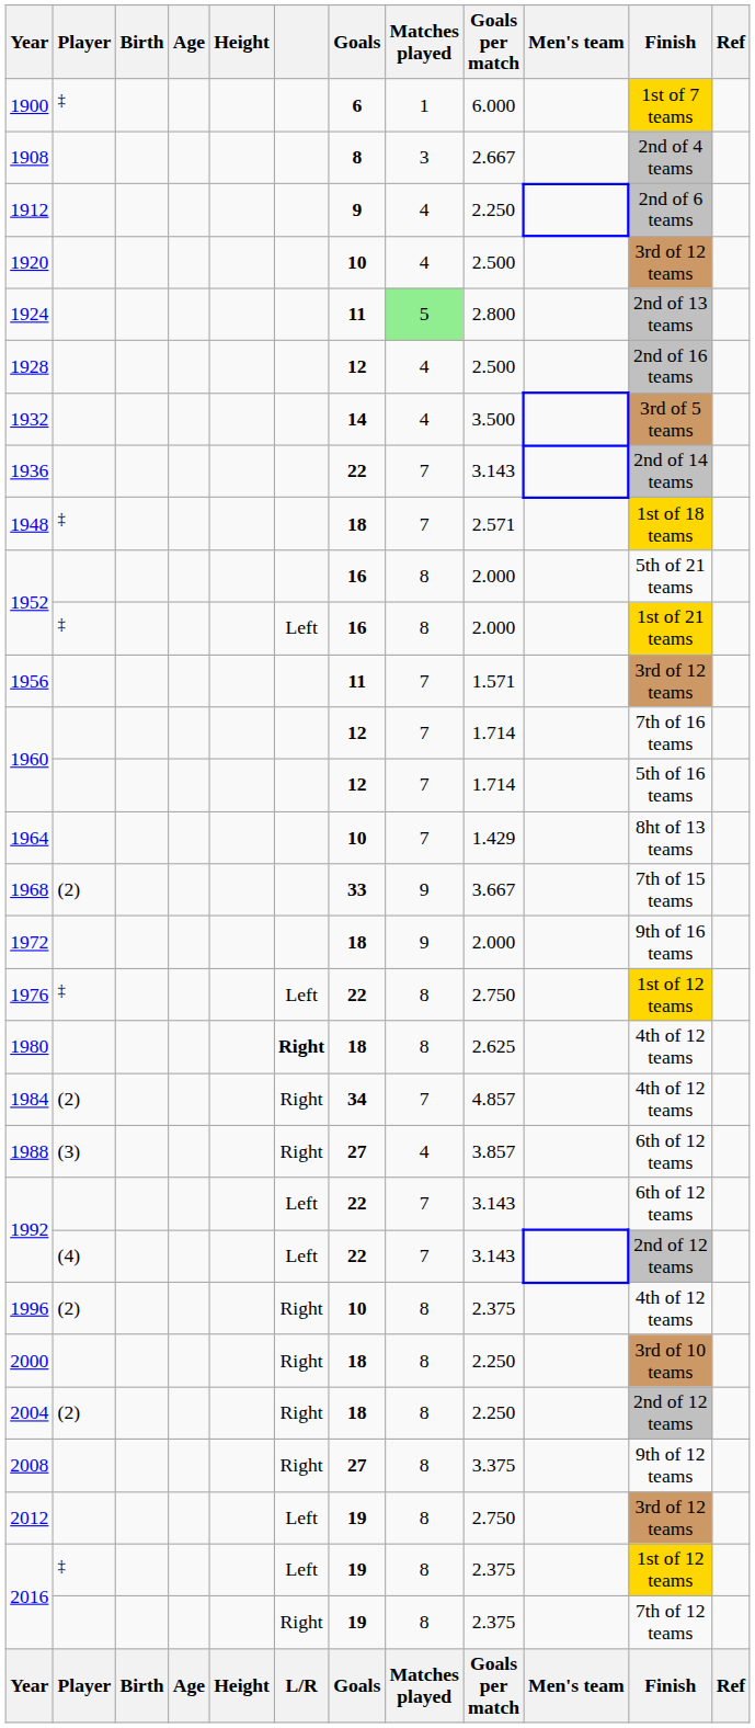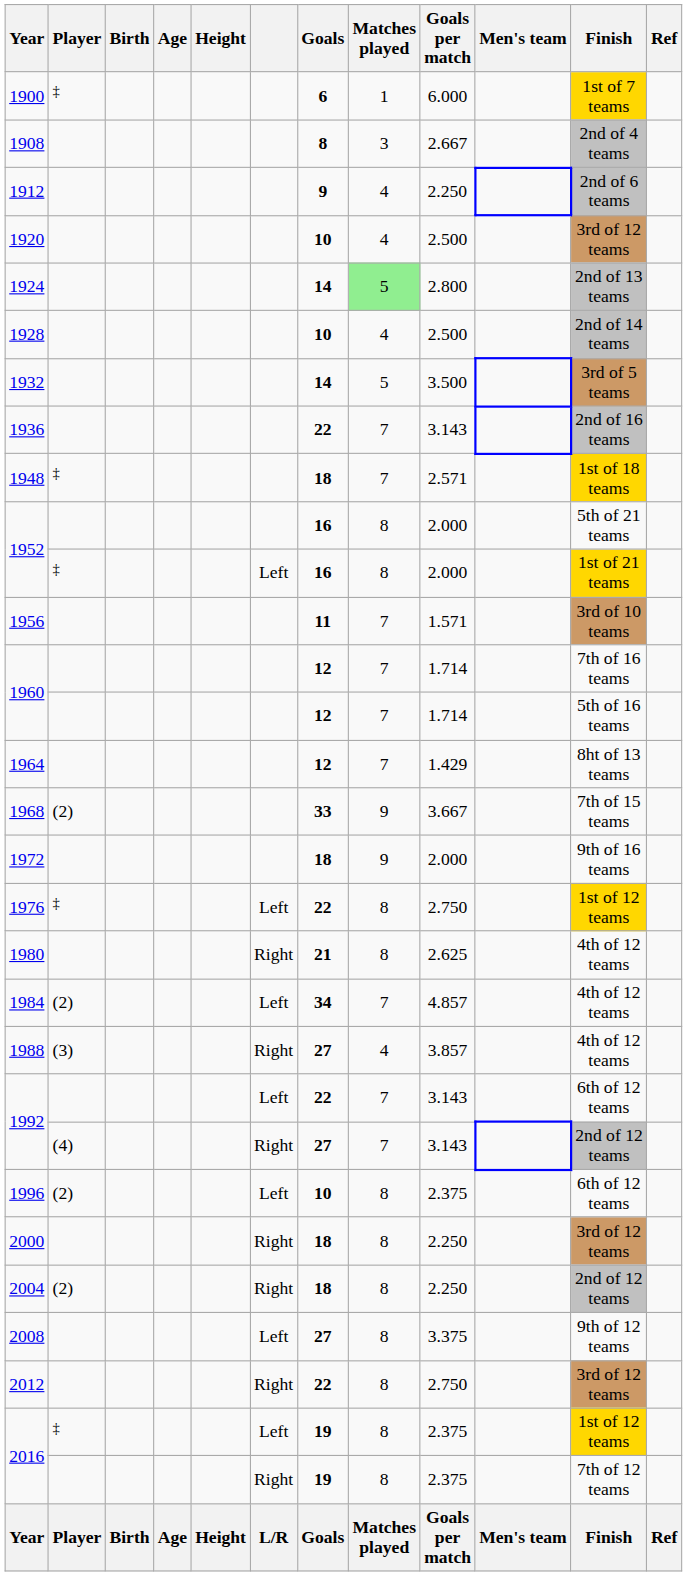 <table class="wikitable sortable sticky-header" style="text-align: center; font-size: 100%; margin-left: 1em;">
 <tr>
 <th scope="col">Year</th>
 <th scope="col">Player</th>
 <th scope="col">Birth</th>
 <th scope="col">Age</th>
 <th scope="col">Height</th>
 <th scope="col"></th>
 <th scope="col">Goals</th>
 <th scope="col">Matches<br>played</th>
 <th scope="col">Goals<br>per<br>match</th>
 <th scope="col">Men's team</th>
 <th scope="col">Finish</th>
 <th scope="col" class="unsortable">Ref</th>
 </tr>
 <tr>
 <td><a href='#'>1900</a></td>
 <td style="text-align: left;"><sup>‡</sup></td>
 <td></td>
 <td></td>
 <td></td>
 <td></td>
 <td><strong>6</strong></td>
 <td>1</td>
 <td>6.000</td>
 <td style="text-align: left;"></td>
 <td style="background-color: gold;">1st of 7<br>teams</td>
 <td></td>
 </tr>
 <tr>
 <td><a href='#'>1908</a></td>
 <td style="text-align: left;"></td>
 <td></td>
 <td></td>
 <td></td>
 <td></td>
 <td><strong>8</strong></td>
 <td>3</td>
 <td>2.667</td>
 <td style="text-align: left;"></td>
 <td style="background-color: silver;">2nd of 4<br>teams</td>
 <td></td>
 </tr>
 <tr>
 <td><a href='#'>1912</a></td>
 <td style="text-align: left;"></td>
 <td></td>
 <td></td>
 <td></td>
 <td></td>
 <td><strong>9</strong></td>
 <td>4</td>
 <td>2.250</td>
 <td style="border: 2px solid blue; text-align: left;"></td>
 <td style="background-color: silver;">2nd of 6<br>teams</td>
 <td></td>
 </tr>
 <tr>
 <td><a href='#'>1920</a></td>
 <td style="text-align: left;"></td>
 <td></td>
 <td></td>
 <td></td>
 <td></td>
 <td><strong>10</strong></td>
 <td>4</td>
 <td>2.500</td>
 <td style="text-align: left;"></td>
 <td style="background-color: #cc9966;">3rd of 12<br>teams</td>
 <td></td>
 </tr>
 <tr>
 <td><a href='#'>1924</a></td>
 <td style="text-align: left;"></td>
 <td></td>
 <td></td>
 <td></td>
 <td></td>
-<td><strong>11</strong></td>
+<td><strong>14</strong></td>
 <td style="background: lightgreen;">5</td>
 <td>2.800</td>
 <td style="text-align: left;"></td>
 <td style="background-color: silver;">2nd of 13<br>teams</td>
 <td></td>
 </tr>
 <tr>
 <td><a href='#'>1928</a></td>
 <td style="text-align: left;"></td>
 <td></td>
 <td></td>
 <td></td>
 <td></td>
-<td><strong>12</strong></td>
+<td><strong>10</strong></td>
 <td>4</td>
 <td>2.500</td>
 <td style="text-align: left;"></td>
-<td style="background-color: silver;">2nd of 16<br>teams</td>
+<td style="background-color: silver;">2nd of 14<br>teams</td>
 <td></td>
 </tr>
 <tr>
 <td><a href='#'>1932</a></td>
 <td style="text-align: left;"></td>
 <td></td>
 <td></td>
 <td></td>
 <td></td>
 <td><strong>14</strong></td>
-<td>4</td>
+<td>5</td>
 <td>3.500</td>
 <td style="border: 2px solid blue; text-align: left;"></td>
 <td style="background-color: #cc9966;">3rd of 5<br>teams</td>
 <td></td>
 </tr>
 <tr>
 <td><a href='#'>1936</a></td>
 <td style="text-align: left;"></td>
 <td></td>
 <td></td>
 <td></td>
 <td></td>
 <td><strong>22</strong></td>
 <td>7</td>
 <td>3.143</td>
 <td style="border: 2px solid blue; text-align: left;"></td>
-<td style="background-color: silver;">2nd of 14<br>teams</td>
+<td style="background-color: silver;">2nd of 16<br>teams</td>
 <td></td>
 </tr>
 <tr>
 <td><a href='#'>1948</a></td>
 <td style="text-align: left;"><strong></strong><sup>‡</sup></td>
 <td></td>
 <td></td>
 <td></td>
 <td></td>
 <td><strong>18</strong></td>
 <td>7</td>
 <td>2.571</td>
 <td style="text-align: left;"></td>
 <td style="background-color: gold;">1st of 18<br>teams</td>
 <td></td>
 </tr>
 <tr>
 <td rowspan="2"><a href='#'>1952</a></td>
 <td style="text-align: left;"></td>
 <td></td>
 <td></td>
 <td></td>
 <td></td>
 <td><strong>16</strong></td>
 <td>8</td>
 <td>2.000</td>
 <td style="text-align: left;"></td>
 <td>5th of 21<br>teams</td>
 <td></td>
 </tr>
 <tr>
 <td style="text-align: left;"><sup>‡</sup></td>
 <td></td>
 <td></td>
 <td></td>
 <td>Left</td>
 <td><strong>16</strong></td>
 <td>8</td>
 <td>2.000</td>
 <td style="text-align: left;"></td>
 <td style="background-color: gold;">1st of 21<br>teams</td>
 <td></td>
 </tr>
 <tr>
 <td><a href='#'>1956</a></td>
 <td style="text-align: left;"></td>
 <td></td>
 <td></td>
 <td></td>
 <td></td>
 <td><strong>11</strong></td>
 <td>7</td>
 <td>1.571</td>
 <td style="text-align: left;"></td>
-<td style="background-color: #cc9966;">3rd of 12<br>teams</td>
+<td style="background-color: #cc9966;">3rd of 10<br>teams</td>
 <td></td>
 </tr>
 <tr>
 <td rowspan="2"><a href='#'>1960</a></td>
 <td style="text-align: left;"></td>
 <td></td>
 <td></td>
 <td></td>
 <td></td>
 <td><strong>12</strong></td>
 <td>7</td>
 <td>1.714</td>
 <td style="text-align: left;"></td>
 <td>7th of 16<br>teams</td>
 <td></td>
 </tr>
 <tr>
 <td style="text-align: left;"></td>
 <td></td>
 <td></td>
 <td></td>
 <td></td>
 <td><strong>12</strong></td>
 <td>7</td>
 <td>1.714</td>
 <td style="text-align: left;"></td>
 <td>5th of 16<br>teams</td>
 <td></td>
 </tr>
 <tr>
 <td><a href='#'>1964</a></td>
 <td style="text-align: left;"></td>
 <td></td>
 <td></td>
 <td></td>
 <td></td>
-<td><strong>10</strong></td>
+<td><strong>12</strong></td>
 <td>7</td>
 <td>1.429</td>
 <td style="text-align: left;"></td>
 <td>8ht of 13<br>teams</td>
 <td></td>
 </tr>
 <tr>
 <td><a href='#'>1968</a></td>
 <td style="text-align: left;"> (2)</td>
 <td></td>
 <td></td>
 <td></td>
 <td></td>
 <td><strong>33</strong></td>
 <td>9</td>
 <td>3.667</td>
 <td style="text-align: left;"></td>
 <td>7th of 15<br>teams</td>
 <td></td>
 </tr>
 <tr>
 <td><a href='#'>1972</a></td>
 <td style="text-align: left;"></td>
 <td></td>
 <td></td>
 <td></td>
 <td></td>
 <td><strong>18</strong></td>
 <td>9</td>
 <td>2.000</td>
 <td style="text-align: left;"></td>
 <td>9th of 16<br>teams</td>
 <td></td>
 </tr>
 <tr>
 <td><a href='#'>1976</a></td>
 <td style="text-align: left;"><strong></strong><sup>‡</sup></td>
 <td></td>
 <td></td>
 <td></td>
 <td>Left</td>
 <td><strong>22</strong></td>
 <td>8</td>
 <td>2.750</td>
 <td style="text-align: left;"></td>
 <td style="background-color: gold;">1st of 12<br>teams</td>
 <td></td>
 </tr>
 <tr>
 <td><a href='#'>1980</a></td>
 <td style="text-align: left;"></td>
 <td></td>
 <td></td>
 <td></td>
-<td><strong>Right</strong></td>
-<td><strong>18</strong></td>
+<td>Right</td>
+<td><strong>21</strong></td>
 <td>8</td>
 <td>2.625</td>
 <td style="text-align: left;"></td>
 <td>4th of 12<br>teams</td>
 <td></td>
 </tr>
 <tr>
 <td><a href='#'>1984</a></td>
 <td style="text-align: left;"> (2)</td>
 <td></td>
 <td></td>
 <td></td>
-<td>Right</td>
+<td>Left</td>
 <td><strong>34</strong></td>
 <td>7</td>
 <td>4.857</td>
 <td style="text-align: left;"></td>
 <td>4th of 12<br>teams</td>
 <td></td>
 </tr>
 <tr>
 <td><a href='#'>1988</a></td>
 <td style="text-align: left;"> (3)</td>
 <td></td>
 <td></td>
 <td></td>
 <td>Right</td>
 <td><strong>27</strong></td>
 <td>4</td>
 <td>3.857</td>
 <td style="text-align: left;"></td>
-<td>6th of 12<br>teams</td>
+<td>4th of 12<br>teams</td>
 <td></td>
 </tr>
 <tr>
 <td rowspan="2"><a href='#'>1992</a></td>
 <td style="text-align: left;"></td>
 <td></td>
 <td></td>
 <td></td>
 <td>Left</td>
 <td><strong>22</strong></td>
 <td>7</td>
 <td>3.143</td>
 <td style="text-align: left;"></td>
 <td>6th of 12<br>teams</td>
 <td></td>
 </tr>
 <tr>
 <td style="text-align: left;"> (4)</td>
 <td></td>
 <td></td>
 <td></td>
-<td>Left</td>
-<td><strong>22</strong></td>
+<td>Right</td>
+<td><strong>27</strong></td>
 <td>7</td>
 <td>3.143</td>
 <td style="border: 2px solid blue; text-align: left;"></td>
 <td style="background-color: silver;">2nd of 12<br>teams</td>
 <td></td>
 </tr>
 <tr>
 <td><a href='#'>1996</a></td>
 <td style="text-align: left;"> (2)</td>
 <td></td>
 <td></td>
 <td></td>
-<td>Right</td>
+<td>Left</td>
 <td><strong>10</strong></td>
 <td>8</td>
 <td>2.375</td>
 <td style="text-align: left;"></td>
-<td>4th of 12<br>teams</td>
+<td>6th of 12<br>teams</td>
 <td></td>
 </tr>
 <tr>
 <td><a href='#'>2000</a></td>
 <td style="text-align: left;"></td>
 <td></td>
 <td></td>
 <td></td>
 <td>Right</td>
 <td><strong>18</strong></td>
 <td>8</td>
 <td>2.250</td>
 <td style="text-align: left;" data-sort-value="Yugoslavia, FR"></td>
-<td style="background-color: #cc9966;">3rd of 10<br>teams</td>
+<td style="background-color: #cc9966;">3rd of 12<br>teams</td>
 <td></td>
 </tr>
 <tr>
 <td><a href='#'>2004</a></td>
 <td style="text-align: left;"> (2)</td>
 <td></td>
 <td></td>
 <td></td>
 <td>Right</td>
 <td><strong>18</strong></td>
 <td>8</td>
 <td>2.250</td>
 <td style="text-align: left;"></td>
 <td style="background-color: silver;">2nd of 12<br>teams</td>
 <td></td>
 </tr>
 <tr>
 <td><a href='#'>2008</a></td>
 <td style="text-align: left;"></td>
 <td></td>
 <td></td>
 <td></td>
-<td>Right</td>
+<td>Left</td>
 <td><strong>27</strong></td>
 <td>8</td>
 <td>3.375</td>
 <td style="text-align: left;"></td>
 <td>9th of 12<br>teams</td>
 <td></td>
 </tr>
 <tr>
 <td><a href='#'>2012</a></td>
 <td style="text-align: left;"></td>
 <td></td>
 <td></td>
 <td></td>
-<td>Left</td>
-<td><strong>19</strong></td>
+<td>Right</td>
+<td><strong>22</strong></td>
 <td>8</td>
 <td>2.750</td>
 <td style="text-align: left;"></td>
 <td style="background-color: #cc9966;">3rd of 12<br>teams</td>
 <td></td>
 </tr>
 <tr>
 <td rowspan="2"><a href='#'>2016</a></td>
 <td style="text-align: left;"><sup>‡</sup></td>
 <td></td>
 <td></td>
 <td></td>
 <td>Left</td>
 <td><strong>19</strong></td>
 <td>8</td>
 <td>2.375</td>
 <td style="text-align: left;"></td>
 <td style="background-color: gold;">1st of 12<br>teams</td>
 <td></td>
 </tr>
 <tr>
 <td style="text-align: left;"></td>
 <td></td>
 <td></td>
 <td></td>
 <td>Right</td>
 <td><strong>19</strong></td>
 <td>8</td>
 <td>2.375</td>
 <td style="text-align: left;"></td>
 <td>7th of 12<br>teams</td>
 <td></td>
 </tr>
 <tr>
 <th>Year</th>
 <th>Player</th>
 <th>Birth</th>
 <th>Age</th>
 <th>Height</th>
 <th>L/R</th>
 <th>Goals</th>
 <th>Matches<br>played</th>
 <th>Goals<br>per<br>match</th>
 <th>Men's team</th>
 <th>Finish</th>
 <th>Ref</th>
 </tr>
 </table>
